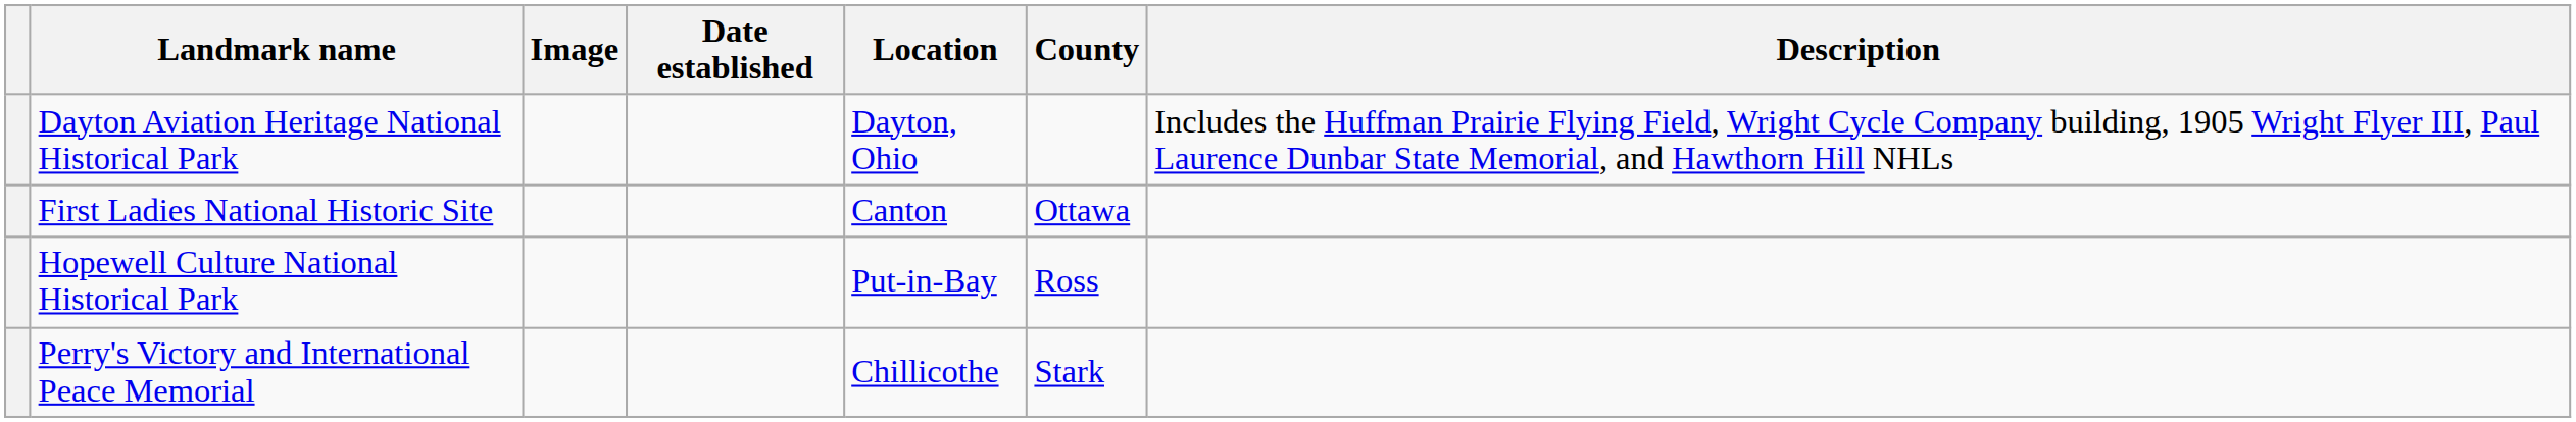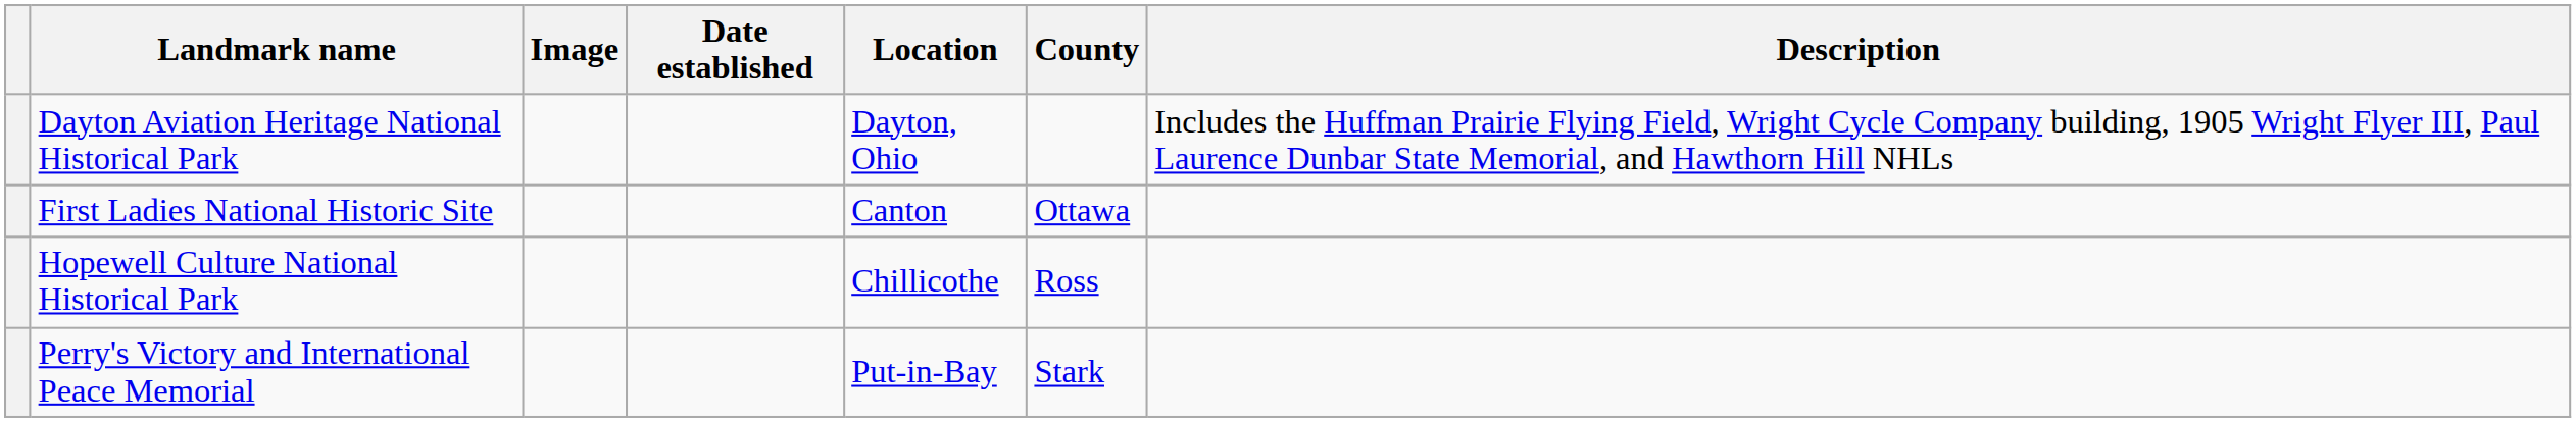 <table class="wikitable sortable" style="width:98%">
 <tr>
 <th style="width:1%;"></th>
 <th><strong>Landmark name</strong><br></th>
 <th class="unsortable"><strong>Image</strong></th>
 <th date><strong>Date established</strong></th>
 <th><strong>Location</strong></th>
 <th><strong>County</strong></th>
 <th class="unsortable"><strong>Description</strong></th>
 </tr>
 <tr>
 <th></th>
 <td><a href='#'>Dayton Aviation Heritage National Historical Park</a></td>
 <td></td>
 <td></td>
 <td><a href='#'>Dayton, Ohio</a></td>
 <td></td>
 <td>Includes the <a href='#'>Huffman Prairie Flying Field</a>, <a href='#'>Wright Cycle Company</a> building, 1905 <a href='#'>Wright Flyer III</a>, <a href='#'>Paul Laurence Dunbar State Memorial</a>, and <a href='#'>Hawthorn Hill</a> NHLs</td>
 </tr>
 <tr>
 <th></th>
 <td><a href='#'>First Ladies National Historic Site</a></td>
 <td></td>
 <td></td>
 <td><a href='#'>Canton</a></td>
 <td><a href='#'>Ottawa</a></td>
 <td></td>
 </tr>
 <tr>
 <th></th>
 <td><a href='#'>Hopewell Culture National Historical Park</a></td>
 <td></td>
 <td></td>
-<td><a href='#'>Put-in-Bay</a></td>
+<td><a href='#'>Chillicothe</a></td>
 <td><a href='#'>Ross</a></td>
 <td></td>
 </tr>
 <tr>
 <th></th>
 <td><a href='#'>Perry's Victory and International Peace Memorial</a></td>
 <td></td>
 <td></td>
-<td><a href='#'>Chillicothe</a></td>
+<td><a href='#'>Put-in-Bay</a></td>
 <td><a href='#'>Stark</a></td>
 <td></td>
 </tr>
 </table>
